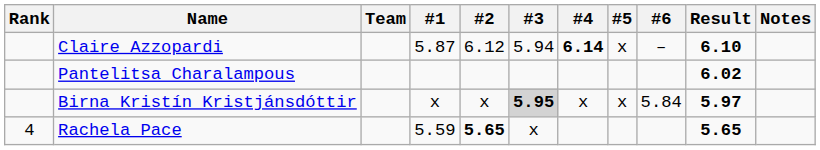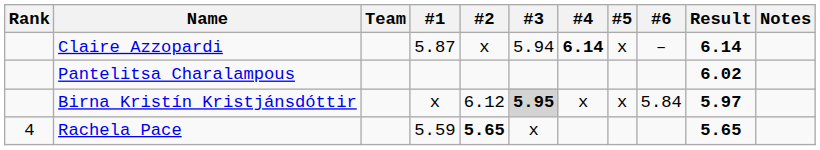 <table class="wikitable sortable" style="text-align:center">
 <tr>
 <th>Rank</th>
 <th>Name</th>
 <th>Team</th>
 <th>#1</th>
 <th>#2</th>
 <th>#3</th>
 <th>#4</th>
 <th>#5</th>
 <th>#6</th>
 <th>Result</th>
 <th>Notes</th>
 </tr>
 <tr>
 <td></td>
 <td align="left"><a href='#'>Claire Azzopardi</a></td>
 <td align=left></td>
 <td>5.87</td>
-<td>6.12</td>
+<td>x</td>
 <td>5.94</td>
 <td><strong>6.14</strong></td>
 <td>x</td>
 <td>–</td>
-<td><strong>6.10</strong></td>
+<td><strong>6.14</strong></td>
 <td></td>
 </tr>
 <tr>
 <td></td>
 <td align="left"><a href='#'>Pantelitsa Charalampous</a></td>
 <td align=left></td>
 <td></td>
 <td></td>
 <td></td>
 <td></td>
 <td></td>
 <td></td>
 <td><strong>6.02</strong></td>
 <td></td>
 </tr>
 <tr>
 <td></td>
 <td align="left"><a href='#'>Birna Kristín Kristjánsdóttir</a></td>
 <td align=left></td>
 <td>x</td>
-<td>x</td>
+<td>6.12</td>
 <td style="background: lightgrey;"><strong>5.95</strong></td>
 <td>x</td>
 <td>x</td>
 <td>5.84</td>
 <td><strong>5.97</strong></td>
 <td></td>
 </tr>
 <tr>
 <td>4</td>
 <td align="left"><a href='#'>Rachela Pace</a></td>
 <td align=left></td>
 <td>5.59</td>
 <td><strong>5.65</strong></td>
 <td>x</td>
 <td></td>
 <td></td>
 <td></td>
 <td><strong>5.65</strong></td>
 <td></td>
 </tr>
 </table>
